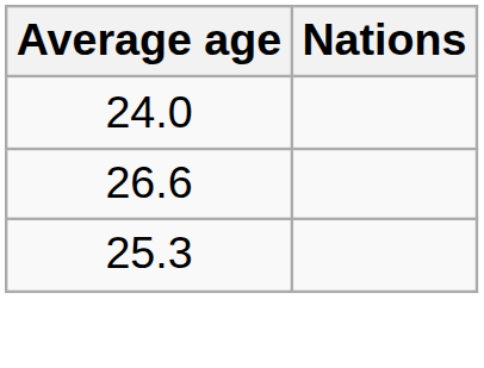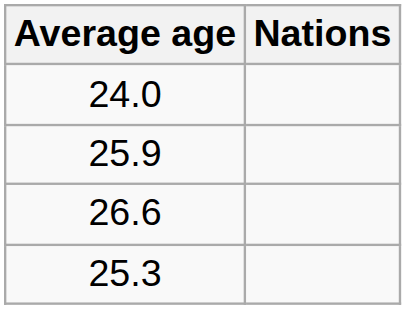 <table class="wikitable">
 <tr>
 <th>Average age</th>
 <th>Nations</th>
 </tr>
 <tr>
 <td align="center">24.0</td>
+<td></td>
+</tr>
+<tr>
+<td align="center">25.9</td>
 <td></td>
 </tr>
 <tr>
 <td align="center">26.6</td>
 <td></td>
 </tr>
 <tr>
 <td align="center">25.3</td>
 <td></td>
 </tr>
 </table>
